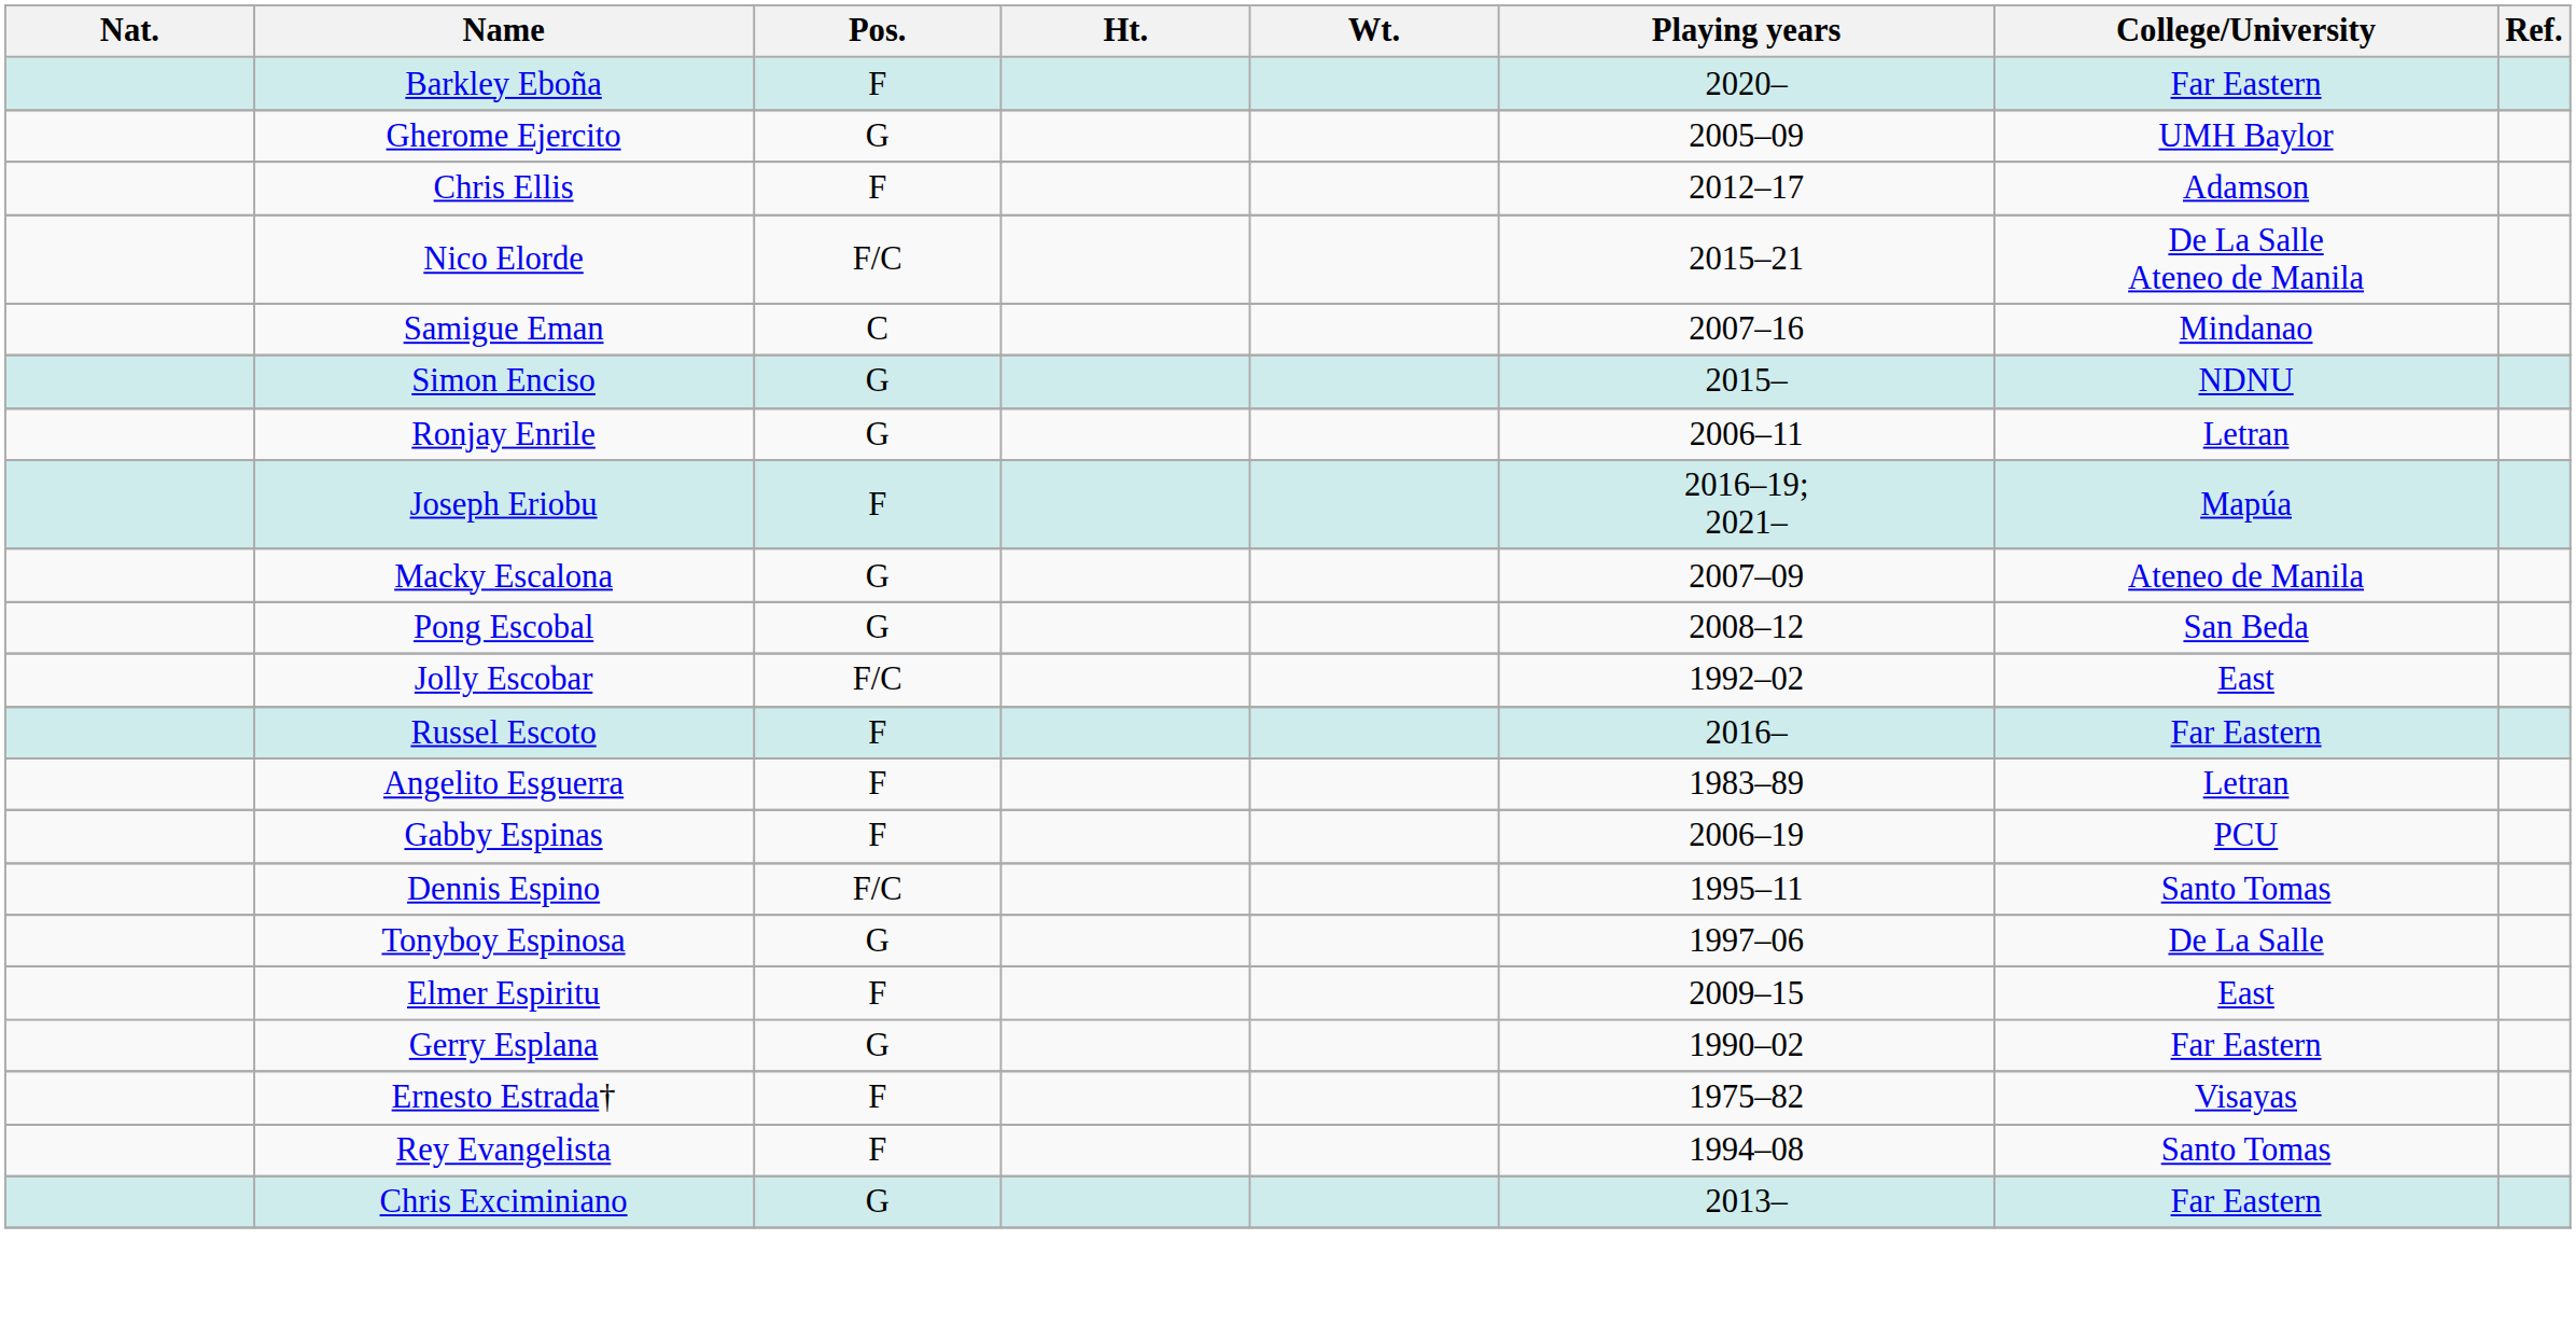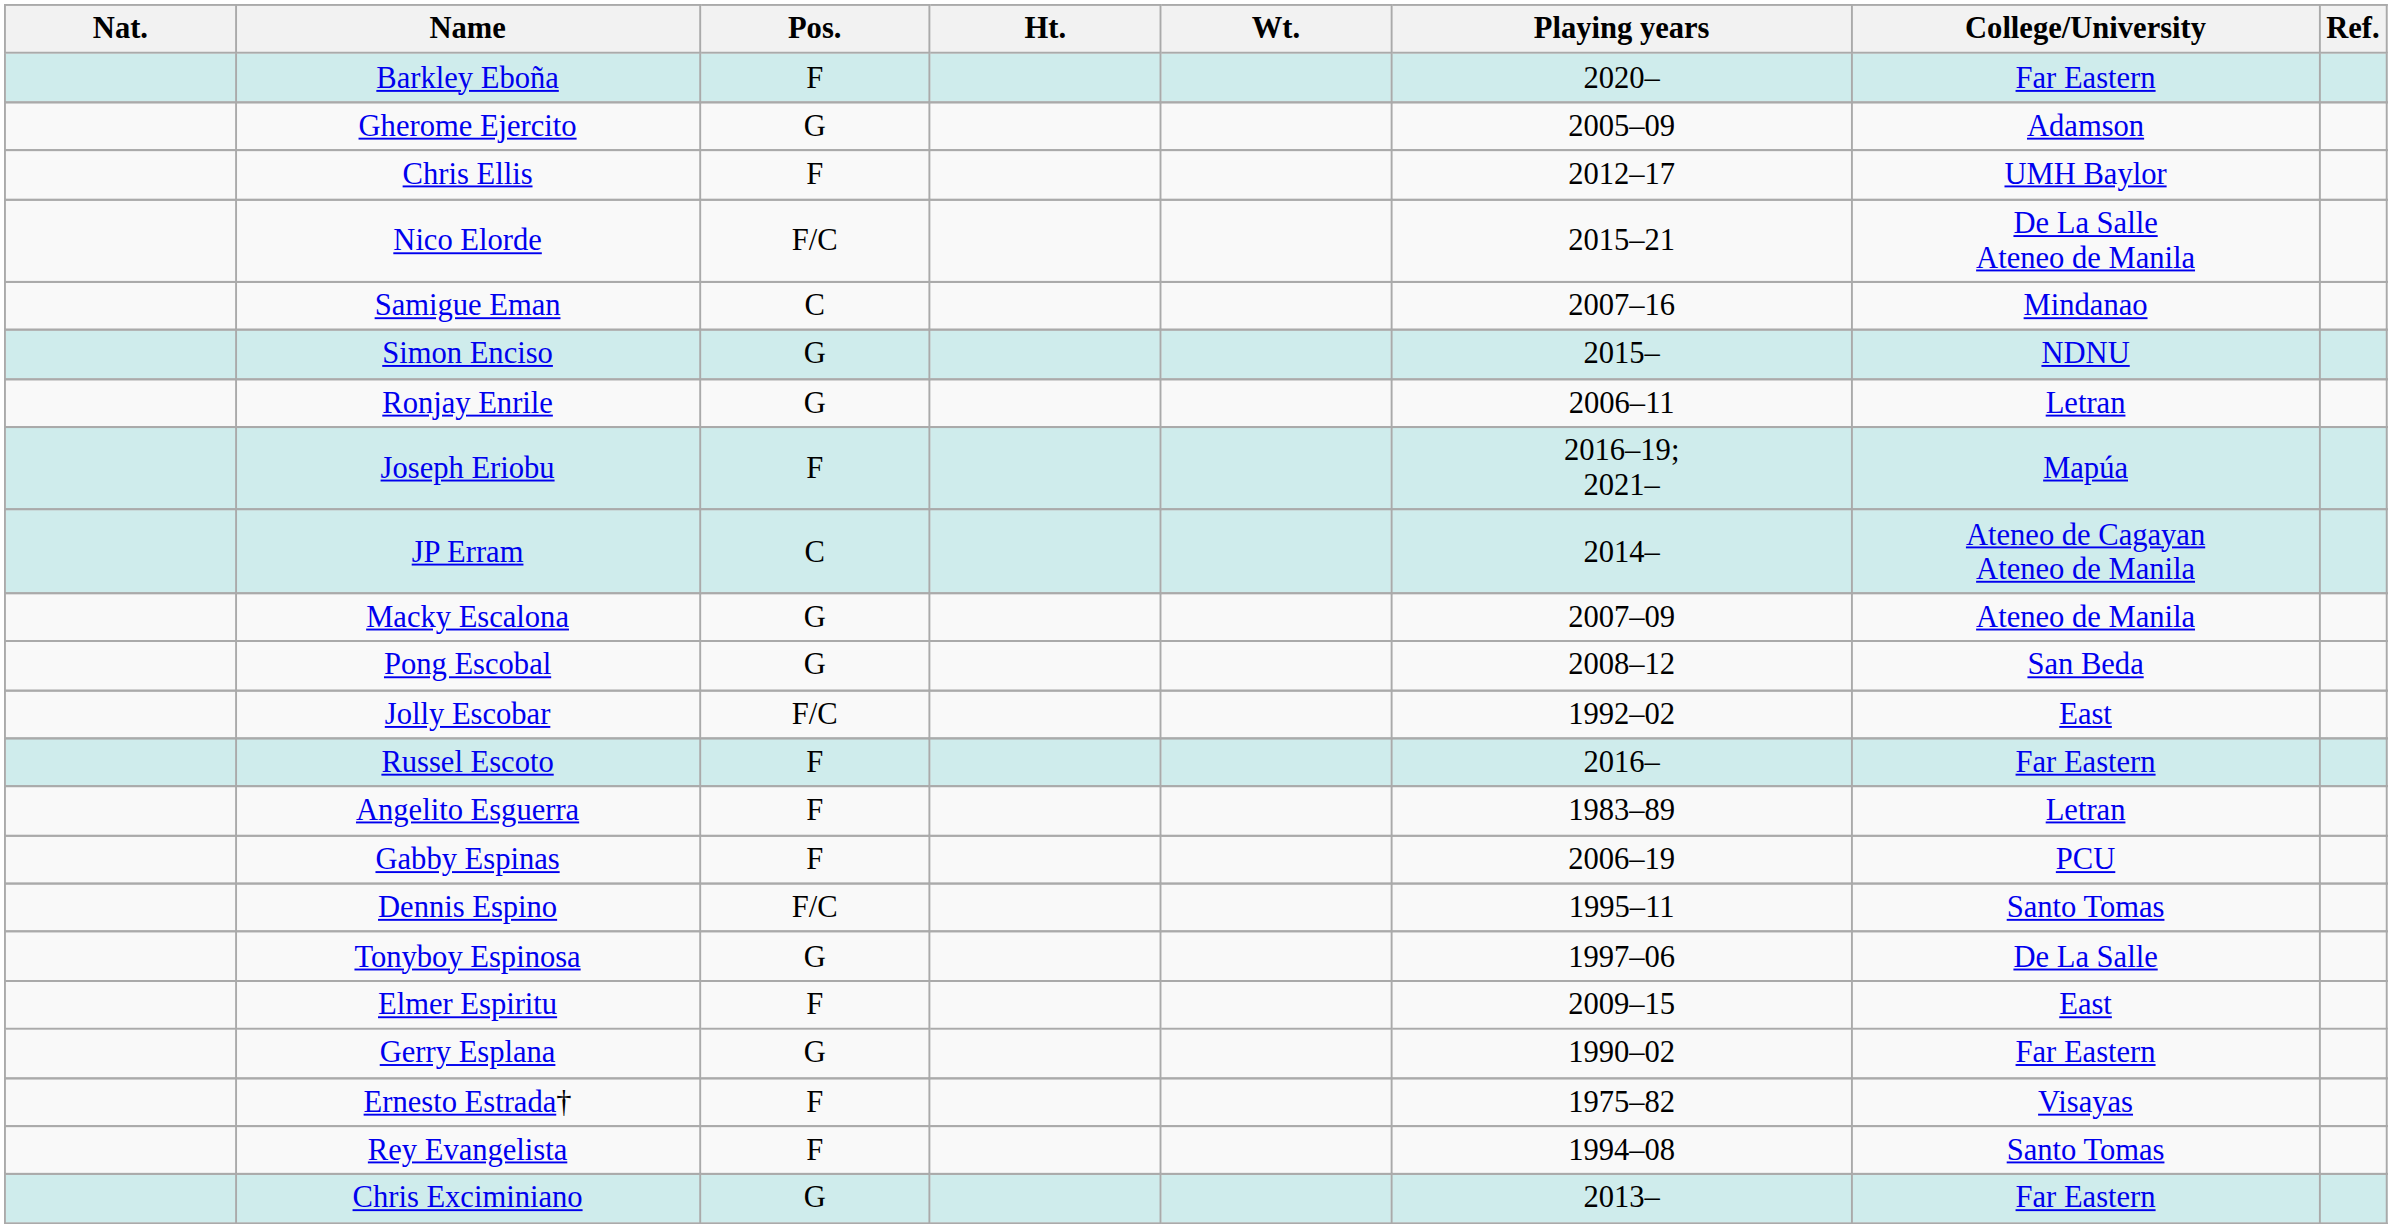 <table class="wikitable" style="text-align:center;">
 <tr>
 <th scope="col" width="10%">Nat.</th>
 <th scope="col" width="20%">Name</th>
 <th scope="col" width="10%">Pos.</th>
 <th scope="col" width="10%">Ht.</th>
 <th scope="col" width="10%">Wt.</th>
 <th scope="col" width="20%">Playing years</th>
 <th scope="col" width="20%">College/University</th>
 <th scope="col" width="5%">Ref.</th>
 </tr>
 <tr align="center" bgcolor="#CFECEC" width="20">
 <td></td>
 <td><a href='#'>Barkley Eboña</a></td>
 <td>F</td>
 <td></td>
 <td></td>
 <td>2020–</td>
 <td><a href='#'>Far Eastern</a></td>
 <td></td>
 </tr>
 <tr>
 </tr>
 <tr>
 <td></td>
 <td><a href='#'>Gherome Ejercito</a></td>
 <td>G</td>
 <td></td>
 <td></td>
 <td>2005–09</td>
-<td><a href='#'>UMH Baylor</a></td>
+<td><a href='#'>Adamson</a></td>
 <td></td>
 </tr>
 <tr>
 </tr>
 <tr>
 <td> </td>
 <td><a href='#'>Chris Ellis</a></td>
 <td>F</td>
 <td></td>
 <td></td>
 <td>2012–17</td>
-<td><a href='#'>Adamson</a></td>
+<td><a href='#'>UMH Baylor</a></td>
 <td></td>
 </tr>
 <tr>
 </tr>
 <tr>
 <td></td>
 <td><a href='#'>Nico Elorde</a></td>
 <td>F/C</td>
 <td></td>
 <td></td>
 <td>2015–21</td>
 <td><a href='#'>De La Salle</a><br><a href='#'>Ateneo de Manila</a></td>
 <td></td>
 </tr>
 <tr>
 </tr>
 <tr>
 <td></td>
 <td><a href='#'>Samigue Eman</a></td>
 <td>C</td>
 <td></td>
 <td></td>
 <td>2007–16</td>
 <td><a href='#'>Mindanao</a></td>
 <td></td>
 </tr>
 <tr>
 </tr>
 <tr align="center" bgcolor="#CFECEC" width="20">
 <td> </td>
 <td><a href='#'>Simon Enciso</a></td>
 <td>G</td>
 <td></td>
 <td></td>
 <td>2015–</td>
 <td><a href='#'>NDNU</a></td>
 <td></td>
 </tr>
 <tr>
 </tr>
 <tr>
 <td></td>
 <td><a href='#'>Ronjay Enrile</a></td>
 <td>G</td>
 <td></td>
 <td></td>
 <td>2006–11</td>
 <td><a href='#'>Letran</a></td>
 <td></td>
 </tr>
 <tr>
 </tr>
 <tr align="center" bgcolor="#CFECEC" width="20">
 <td> </td>
 <td><a href='#'>Joseph Eriobu</a></td>
 <td>F</td>
 <td></td>
 <td></td>
 <td>2016–19;<br>2021–</td>
 <td><a href='#'>Mapúa</a></td>
 <td></td>
 </tr>
 <tr>
+</tr>
+<tr align="center" bgcolor="#CFECEC" width="20">
+<td></td>
+<td><a href='#'>JP Erram</a></td>
+<td>C</td>
+<td></td>
+<td></td>
+<td>2014–</td>
+<td><a href='#'>Ateneo de Cagayan</a><br><a href='#'>Ateneo de Manila</a></td>
+<td></td>
 </tr>
 <tr>
 </tr>
 <tr>
 <td></td>
 <td><a href='#'>Macky Escalona</a></td>
 <td>G</td>
 <td></td>
 <td></td>
 <td>2007–09</td>
 <td><a href='#'>Ateneo de Manila</a></td>
 <td></td>
 </tr>
 <tr>
 </tr>
 <tr>
 <td></td>
 <td><a href='#'>Pong Escobal</a></td>
 <td>G</td>
 <td></td>
 <td></td>
 <td>2008–12</td>
 <td><a href='#'>San Beda</a></td>
 <td></td>
 </tr>
 <tr>
 </tr>
 <tr>
 <td></td>
 <td><a href='#'>Jolly Escobar</a></td>
 <td>F/C</td>
 <td></td>
 <td></td>
 <td>1992–02</td>
 <td><a href='#'>East</a></td>
 <td></td>
 </tr>
 <tr>
 </tr>
 <tr align="center" bgcolor="#CFECEC" width="20">
 <td></td>
 <td><a href='#'>Russel Escoto</a></td>
 <td>F</td>
 <td></td>
 <td></td>
 <td>2016–</td>
 <td><a href='#'>Far Eastern</a></td>
 <td></td>
 </tr>
 <tr>
 </tr>
 <tr>
 <td></td>
 <td><a href='#'>Angelito Esguerra</a></td>
 <td>F</td>
 <td></td>
 <td></td>
 <td>1983–89</td>
 <td><a href='#'>Letran</a></td>
 <td></td>
 </tr>
 <tr>
 </tr>
 <tr>
 <td></td>
 <td><a href='#'>Gabby Espinas</a></td>
 <td>F</td>
 <td></td>
 <td></td>
 <td>2006–19</td>
 <td><a href='#'>PCU</a></td>
 <td></td>
 </tr>
 <tr>
 </tr>
 <tr>
 <td></td>
 <td><a href='#'>Dennis Espino</a></td>
 <td>F/C</td>
 <td></td>
 <td></td>
 <td>1995–11</td>
 <td><a href='#'>Santo Tomas</a></td>
 <td></td>
 </tr>
 <tr>
 </tr>
 <tr>
 <td></td>
 <td><a href='#'>Tonyboy Espinosa</a></td>
 <td>G</td>
 <td></td>
 <td></td>
 <td>1997–06</td>
 <td><a href='#'>De La Salle</a></td>
 <td></td>
 </tr>
 <tr>
 </tr>
 <tr>
 <td></td>
 <td><a href='#'>Elmer Espiritu</a></td>
 <td>F</td>
 <td></td>
 <td></td>
 <td>2009–15</td>
 <td><a href='#'>East</a></td>
 <td></td>
 </tr>
 <tr>
 <td></td>
 <td><a href='#'>Gerry Esplana</a></td>
 <td>G</td>
 <td></td>
 <td></td>
 <td>1990–02</td>
 <td><a href='#'>Far Eastern</a></td>
 <td></td>
 </tr>
 <tr>
 </tr>
 <tr>
 <td></td>
 <td><a href='#'>Ernesto Estrada</a>†</td>
 <td>F</td>
 <td></td>
 <td></td>
 <td>1975–82</td>
 <td><a href='#'>Visayas</a></td>
 <td></td>
 </tr>
 <tr>
 </tr>
 <tr>
 <td></td>
 <td><a href='#'>Rey Evangelista</a></td>
 <td>F</td>
 <td></td>
 <td></td>
 <td>1994–08</td>
 <td><a href='#'>Santo Tomas</a></td>
 <td></td>
 </tr>
 <tr>
 </tr>
 <tr align="center" bgcolor="#CFECEC" width="20">
 <td></td>
 <td><a href='#'>Chris Exciminiano</a></td>
 <td>G</td>
 <td></td>
 <td></td>
 <td>2013–</td>
 <td><a href='#'>Far Eastern</a></td>
 <td></td>
 </tr>
 <tr>
 </tr>
 </table>
